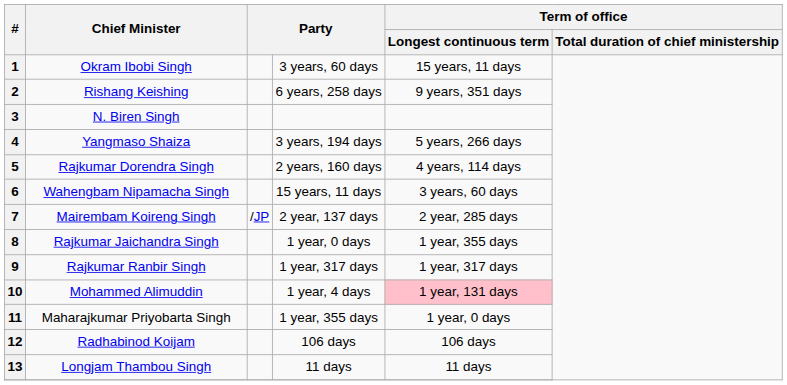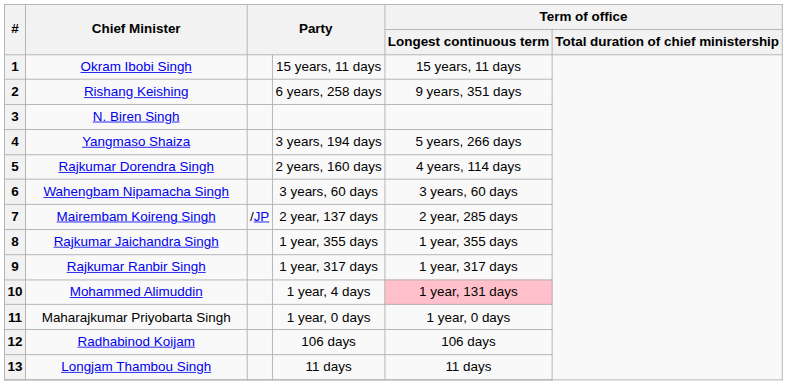 <table class="wikitable sortable" style="line-height:1.4em; text-align:center">
 <tr>
 <th data-sort-type=number rowspan = "2">#</th>
 <th rowspan="2" style="width:16em">Chief Minister</th>
 <th rowspan="2" colspan=2 style="width:8em">Party</th>
 <th colspan="2">Term of office</th>
 </tr>
 <tr>
 <th>Longest continuous term</th>
 <th>Total duration of chief ministership</th>
 </tr>
 <tr>
 <th data-sort-value="1">1</th>
 <td><a href='#'>Okram Ibobi Singh</a></td>
 <td></td>
-<td>3 years, 60 days</td>
+<td>15 years, 11 days</td>
 <td>15 years, 11 days</td>
 </tr>
 <tr>
 <th data-sort-value="2">2</th>
 <td><a href='#'>Rishang Keishing</a></td>
 <td></td>
 <td>6 years, 258 days</td>
 <td>9 years, 351 days</td>
 </tr>
 <tr>
 <th data-sort-value="3">3</th>
 <td><a href='#'>N. Biren Singh</a></td>
 <td></td>
 <td></td>
 <td></td>
 </tr>
 <tr>
 <th data-sort-value="4">4</th>
 <td><a href='#'>Yangmaso Shaiza</a></td>
 <td></td>
 <td>3 years, 194 days</td>
 <td>5 years, 266 days</td>
 </tr>
 <tr>
 <th data-sort-value="5">5</th>
 <td><a href='#'>Rajkumar Dorendra Singh</a></td>
 <td></td>
 <td>2 years, 160 days</td>
 <td>4 years, 114 days</td>
 </tr>
 <tr>
 <th data-sort-value="6">6</th>
 <td><a href='#'>Wahengbam Nipamacha Singh</a></td>
 <td></td>
-<td>15 years, 11 days</td>
+<td>3 years, 60 days</td>
 <td>3 years, 60 days</td>
 </tr>
 <tr>
 <th data-sort-value="7">7</th>
 <td><a href='#'>Mairembam Koireng Singh</a></td>
 <td>/<a href='#'>JP</a></td>
 <td>2 year, 137 days</td>
 <td>2 year, 285 days</td>
 </tr>
 <tr>
 <th data-sort-value="8">8</th>
 <td><a href='#'>Rajkumar Jaichandra Singh</a></td>
 <td></td>
-<td>1 year, 0 days</td>
+<td>1 year, 355 days</td>
 <td>1 year, 355 days</td>
 </tr>
 <tr>
 <th data-sort-value="9">9</th>
 <td><a href='#'>Rajkumar Ranbir Singh</a></td>
 <td></td>
 <td>1 year, 317 days</td>
 <td>1 year, 317 days</td>
 </tr>
 <tr>
 <th data-sort-value="10">10</th>
 <td><a href='#'>Mohammed Alimuddin</a></td>
 <td></td>
 <td>1 year, 4 days</td>
 <td style="background: pink;">1 year, 131 days</td>
 </tr>
 <tr>
 <th data-sort-value="11">11</th>
 <td>Maharajkumar Priyobarta Singh</td>
 <td></td>
-<td>1 year, 355 days</td>
+<td>1 year, 0 days</td>
 <td>1 year, 0 days</td>
 </tr>
 <tr>
 <th data-sort-value="12">12</th>
 <td><a href='#'>Radhabinod Koijam</a></td>
 <td></td>
 <td>106 days</td>
 <td>106 days</td>
 </tr>
 <tr>
 <th data-sort-value="13">13</th>
 <td><a href='#'>Longjam Thambou Singh</a></td>
 <td></td>
 <td>11 days</td>
 <td>11 days</td>
 </tr>
 <tr>
 </tr>
 </table>
